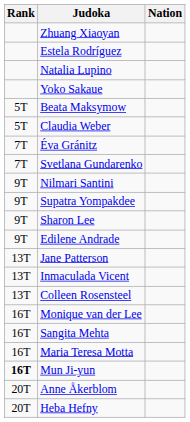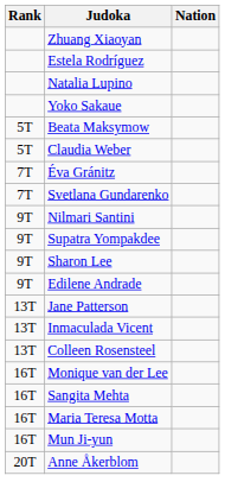 <table class="wikitable sortable" style="text-align:center">
 <tr>
 <th>Rank</th>
 <th>Judoka</th>
 <th>Nation</th>
 </tr>
 <tr>
 <td></td>
 <td align="left"><a href='#'>Zhuang Xiaoyan</a></td>
 <td align="left"></td>
 </tr>
 <tr>
 <td></td>
 <td align="left"><a href='#'>Estela Rodríguez</a></td>
 <td align="left"></td>
 </tr>
 <tr>
 <td></td>
 <td align="left"><a href='#'>Natalia Lupino</a></td>
 <td align="left"></td>
 </tr>
 <tr>
 <td></td>
 <td align="left"><a href='#'>Yoko Sakaue</a></td>
 <td align="left"></td>
 </tr>
 <tr>
 <td>5T</td>
 <td align="left"><a href='#'>Beata Maksymow</a></td>
 <td align="left"></td>
 </tr>
 <tr>
 <td>5T</td>
 <td align="left"><a href='#'>Claudia Weber</a></td>
 <td align="left"></td>
 </tr>
 <tr>
 <td>7T</td>
 <td align="left"><a href='#'>Éva Gránitz</a></td>
 <td align="left"></td>
 </tr>
 <tr>
 <td>7T</td>
 <td align="left"><a href='#'>Svetlana Gundarenko</a></td>
 <td align="left"></td>
 </tr>
 <tr>
 <td>9T</td>
 <td align="left"><a href='#'>Nilmari Santini</a></td>
 <td align="left"></td>
 </tr>
 <tr>
 <td>9T</td>
 <td align="left"><a href='#'>Supatra Yompakdee</a></td>
 <td align="left"></td>
 </tr>
 <tr>
 <td>9T</td>
 <td align="left"><a href='#'>Sharon Lee</a></td>
 <td align="left"></td>
 </tr>
 <tr>
 <td>9T</td>
 <td align="left"><a href='#'>Edilene Andrade</a></td>
 <td align="left"></td>
 </tr>
 <tr>
 <td>13T</td>
 <td align="left"><a href='#'>Jane Patterson</a></td>
 <td align="left"></td>
 </tr>
 <tr>
 <td>13T</td>
 <td align="left"><a href='#'>Inmaculada Vicent</a></td>
 <td align="left"></td>
 </tr>
 <tr>
 <td>13T</td>
 <td align="left"><a href='#'>Colleen Rosensteel</a></td>
 <td align="left"></td>
 </tr>
 <tr>
 <td>16T</td>
 <td align="left"><a href='#'>Monique van der Lee</a></td>
 <td align="left"></td>
 </tr>
 <tr>
 <td>16T</td>
 <td align="left"><a href='#'>Sangita Mehta</a></td>
 <td align="left"></td>
 </tr>
 <tr>
 <td>16T</td>
 <td align="left"><a href='#'>Maria Teresa Motta</a></td>
 <td align="left"></td>
 </tr>
 <tr>
-<td><strong>16T</strong></td>
+<td>16T</td>
 <td align="left"><a href='#'>Mun Ji-yun</a></td>
 <td align="left"></td>
 </tr>
 <tr>
 <td>20T</td>
 <td align="left"><a href='#'>Anne Åkerblom</a></td>
 <td align="left"></td>
 </tr>
-<tr>
-<td>20T</td>
-<td align="left"><a href='#'>Heba Hefny</a></td>
-<td align="left"></td>
-</tr>
 </table>
